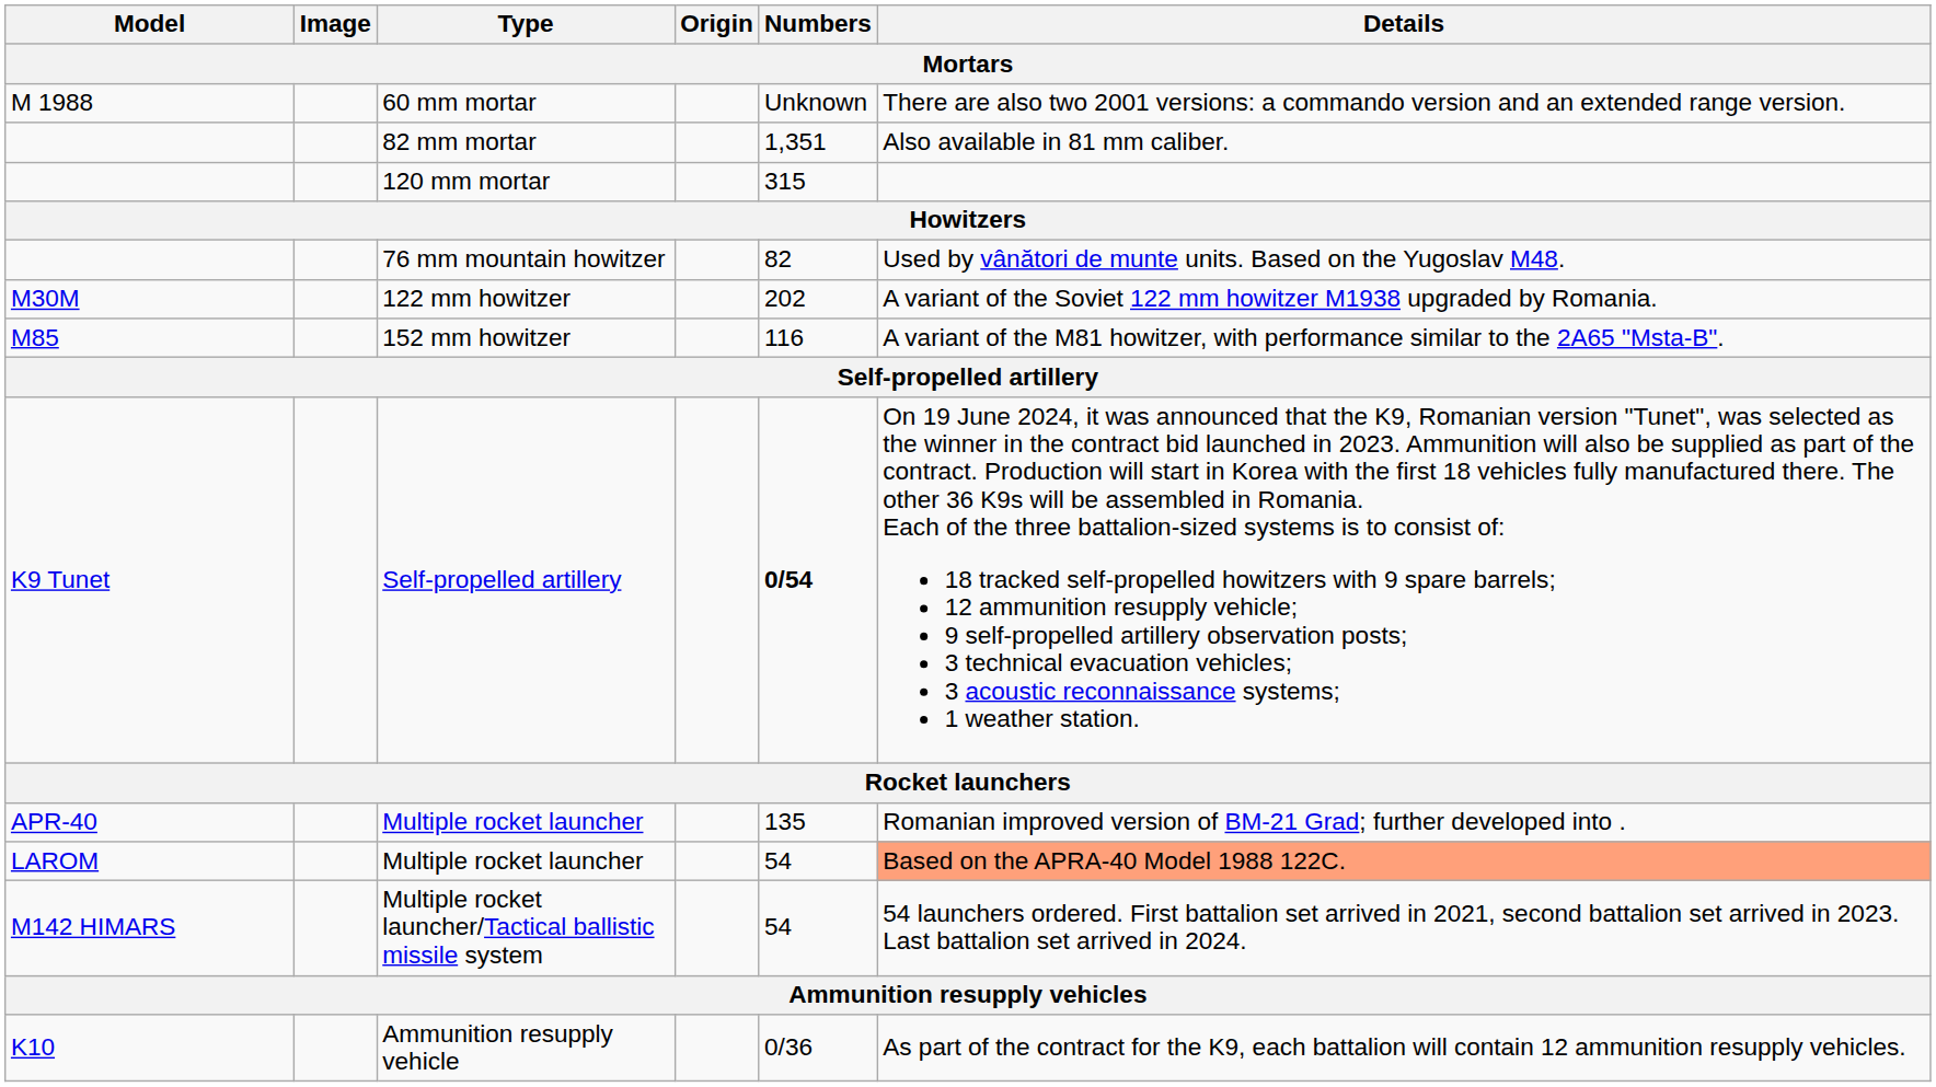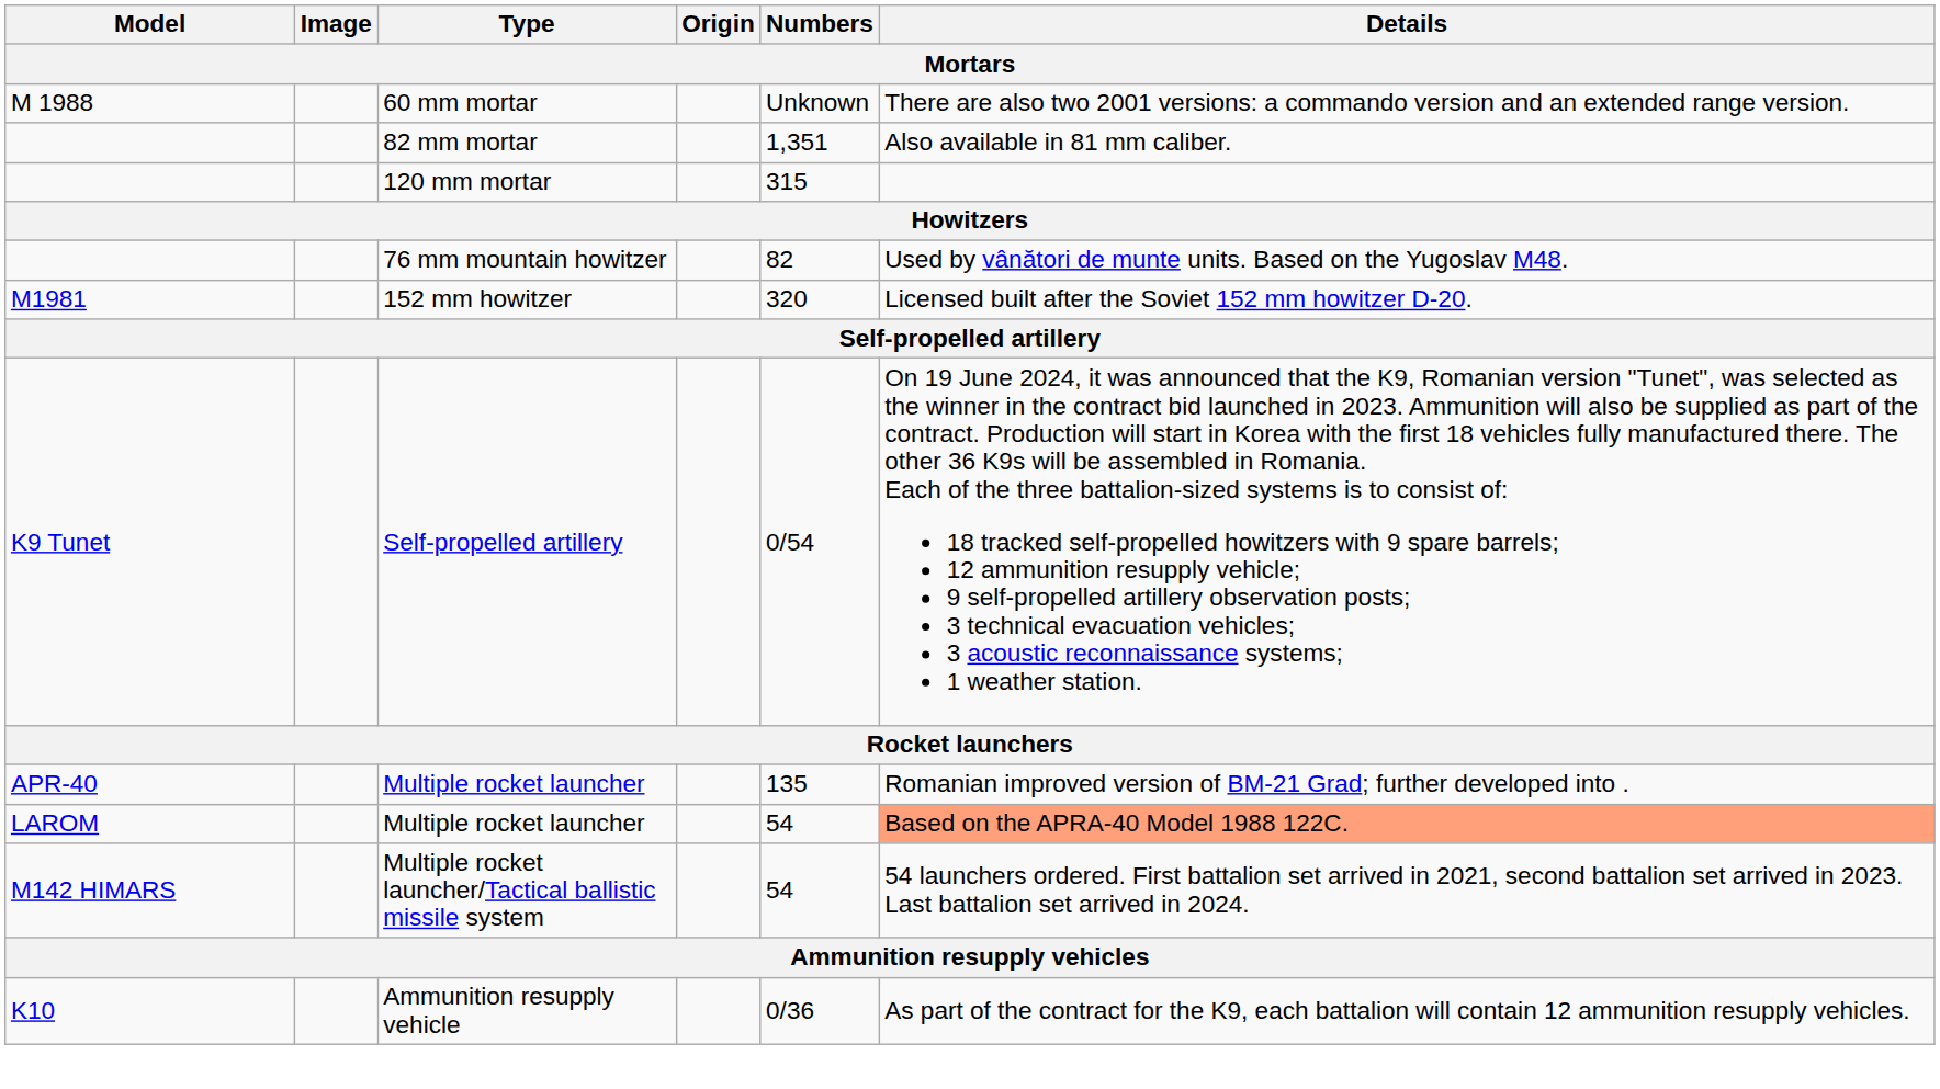 <table class="wikitable">
 <tr>
 <th style="text-align:center; width: 15%;">Model</th>
 <th style="text-align:center;">Image</th>
 <th style="text-align:center;">Type</th>
 <th style="text-align:center;">Origin</th>
 <th style="text-align:center;">Numbers</th>
 <th style="text-align:center;">Details</th>
 </tr>
 <tr>
 <th colspan="6">Mortars</th>
 </tr>
 <tr>
 <td>M 1988</td>
 <td></td>
 <td>60 mm mortar</td>
 <td></td>
 <td>Unknown</td>
 <td>There are also two 2001 versions: a commando version and an extended range version.</td>
 </tr>
 <tr>
 <td></td>
 <td></td>
 <td>82 mm mortar</td>
 <td></td>
 <td>1,351</td>
 <td>Also available in 81 mm caliber.</td>
 </tr>
 <tr>
 <td></td>
 <td></td>
 <td>120 mm mortar</td>
 <td></td>
 <td>315</td>
 <td></td>
 </tr>
 <tr>
 <th colspan="6">Howitzers</th>
 </tr>
 <tr>
 <td></td>
 <td></td>
 <td>76 mm mountain howitzer</td>
 <td></td>
 <td>82</td>
 <td>Used by <a href='#'>vânători de munte</a> units. Based on the Yugoslav <a href='#'>M48</a>.</td>
 </tr>
 <tr>
-<td><a href='#'>M30M</a></td>
-<td></td>
-<td>122 mm howitzer</td>
-<td></td>
-<td>202</td>
-<td>A variant of the Soviet <a href='#'>122 mm howitzer M1938</a> upgraded by Romania.</td>
-</tr>
-<tr>
-<td><a href='#'>M85</a></td>
+<td><a href='#'>M1981</a></td>
 <td></td>
 <td>152 mm howitzer</td>
 <td></td>
-<td>116</td>
-<td>A variant of the M81 howitzer, with performance similar to the <a href='#'>2A65 "Msta-B"</a>.</td>
+<td>320</td>
+<td>Licensed built after the Soviet <a href='#'>152 mm howitzer D-20</a>.</td>
 </tr>
 <tr>
 <th colspan="6">Self-propelled artillery</th>
 </tr>
 <tr>
 <td><a href='#'>K9 Tunet</a></td>
 <td></td>
 <td><a href='#'>Self-propelled artillery</a></td>
 <td></td>
-<td><strong>0/54</strong></td>
+<td>0/54</td>
 <td>On 19 June 2024, it was announced that the K9, Romanian version "Tunet", was selected as the winner in the contract bid launched in 2023. Ammunition will also be supplied as part of the contract. Production will start in Korea with the first 18 vehicles fully manufactured there. The other 36 K9s will be assembled in Romania.<br>Each of the three battalion-sized systems is to consist of:<ul><li>18 tracked self-propelled howitzers with 9 spare barrels;</li><li>12 ammunition resupply vehicle;</li><li>9 self-propelled artillery observation posts;</li><li>3 technical evacuation vehicles;</li><li>3 <a href='#'>acoustic reconnaissance</a> systems;</li><li>1 weather station.</li></ul></td>
 </tr>
 <tr>
 <th colspan="6">Rocket launchers</th>
 </tr>
 <tr>
 <td><a href='#'>APR-40</a></td>
 <td></td>
 <td><a href='#'>Multiple rocket launcher</a></td>
 <td></td>
 <td>135</td>
 <td>Romanian improved version of <a href='#'>BM-21 Grad</a>; further developed into .</td>
 </tr>
 <tr>
 <td><a href='#'>LAROM</a></td>
 <td></td>
 <td>Multiple rocket launcher</td>
 <td><br></td>
 <td>54</td>
 <td style="background: lightsalmon;">Based on the APRA-40 Model 1988 122C.</td>
 </tr>
 <tr>
 <td><a href='#'>M142 HIMARS</a></td>
 <td></td>
 <td>Multiple rocket launcher/<a href='#'>Tactical ballistic missile</a> system</td>
 <td></td>
 <td>54</td>
 <td>54 launchers ordered. First battalion set arrived in 2021, second battalion set arrived in 2023. Last battalion set arrived in 2024.</td>
 </tr>
 <tr>
 <th colspan="6">Ammunition resupply vehicles</th>
 </tr>
 <tr>
 <td><a href='#'>K10</a></td>
 <td></td>
 <td>Ammunition resupply vehicle</td>
 <td></td>
 <td>0/36</td>
 <td>As part of the contract for the K9, each battalion will contain 12 ammunition resupply vehicles.</td>
 </tr>
 </table>
